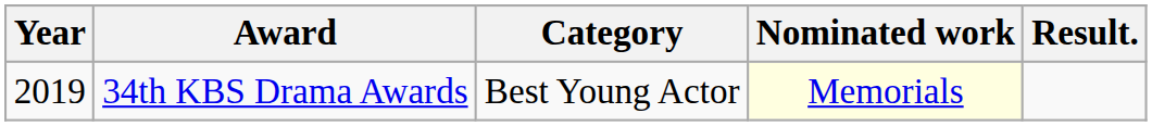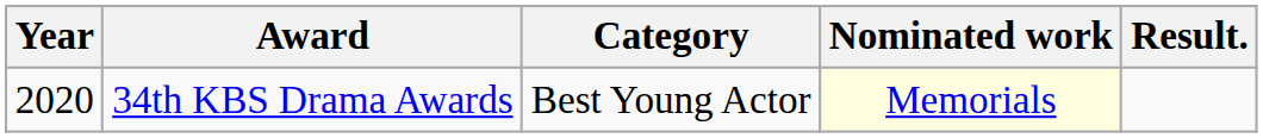 <table class="wikitable" style="text-align:center;">
 <tr>
 <th>Year</th>
 <th>Award</th>
 <th>Category</th>
 <th>Nominated work</th>
 <th>Result.</th>
 </tr>
 <tr>
-<td>2019</td>
+<td>2020</td>
 <td><a href='#'>34th KBS Drama Awards</a></td>
 <td>Best Young Actor</td>
 <td style="background: lightyellow;"><a href='#'>Memorials</a></td>
 <td></td>
 </tr>
 </table>
